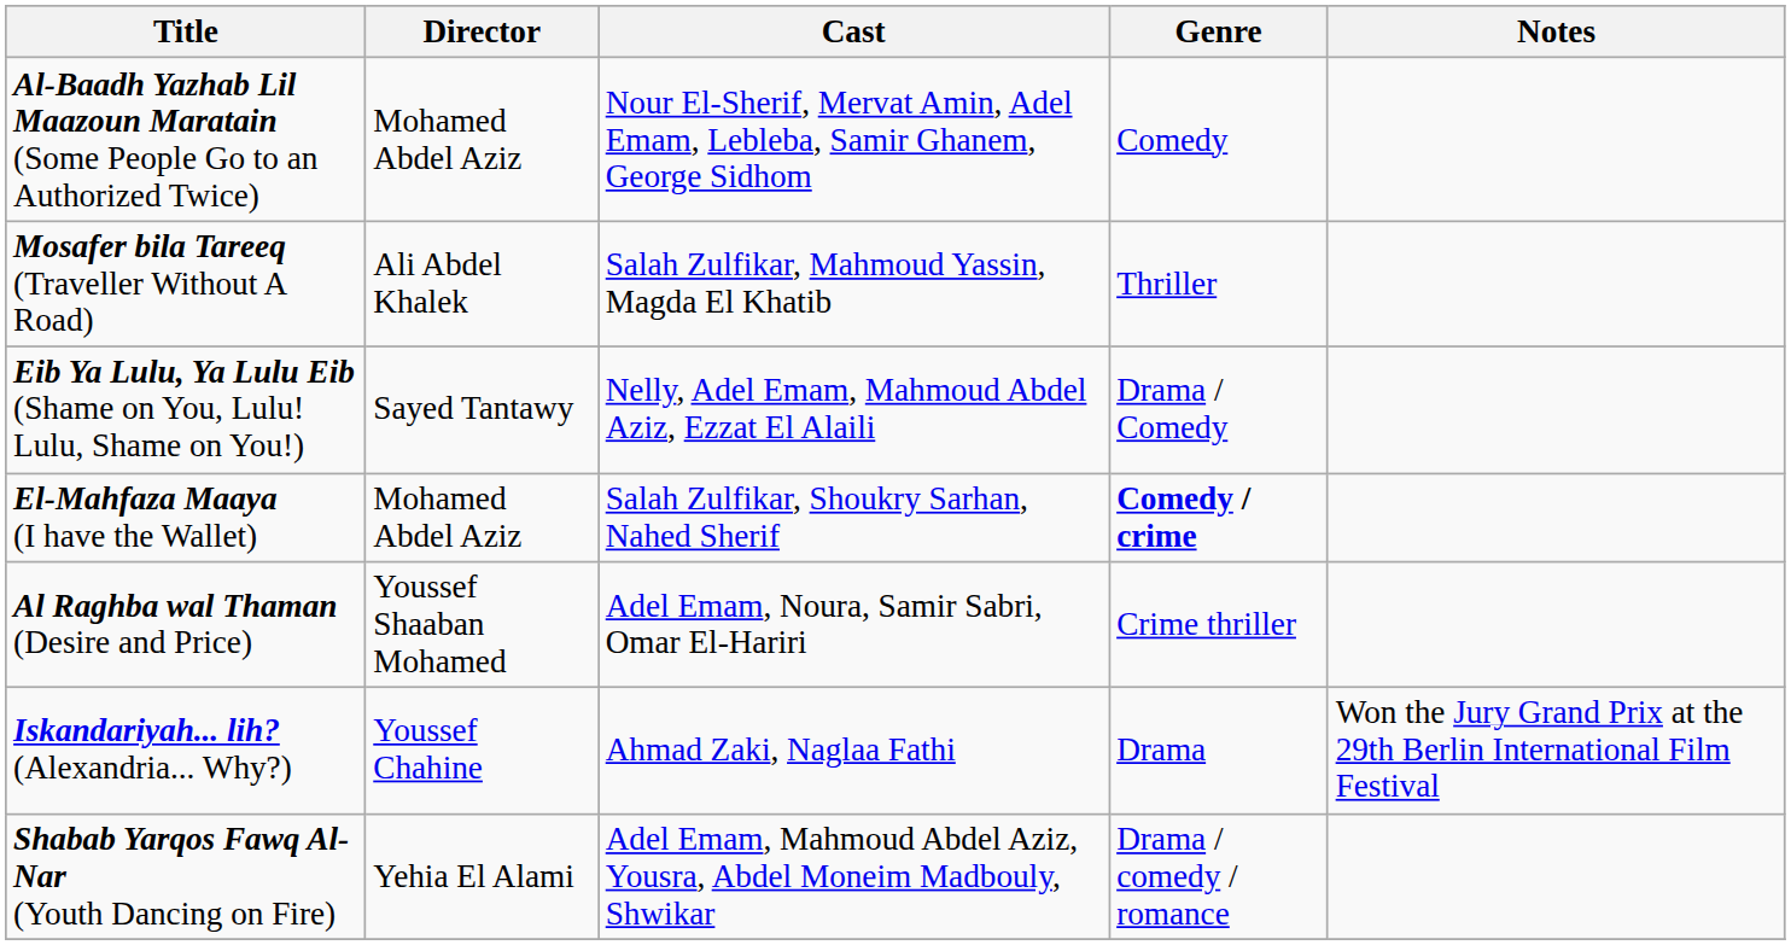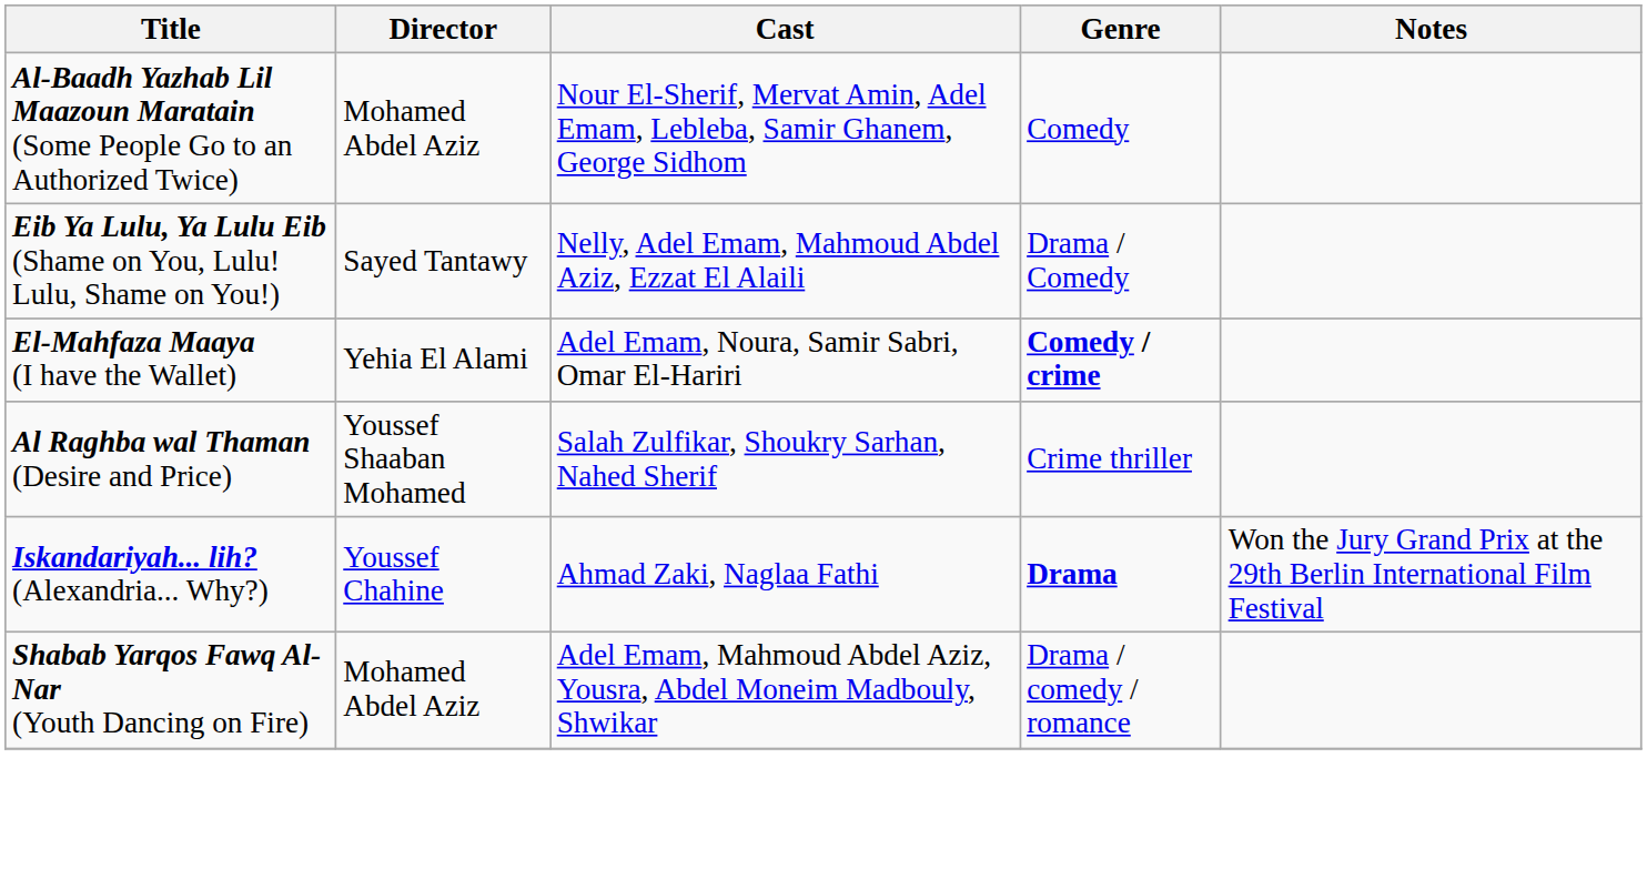 <table class="wikitable">
 <tr>
 <th>Title</th>
 <th>Director</th>
 <th>Cast</th>
 <th>Genre</th>
 <th>Notes</th>
 </tr>
 <tr>
 <td><strong><em>Al-Baadh Yazhab Lil Maazoun Maratain</em></strong><br>(Some People Go to an Authorized Twice)</td>
 <td>Mohamed Abdel Aziz</td>
 <td><a href='#'>Nour El-Sherif</a>, <a href='#'>Mervat Amin</a>, <a href='#'>Adel Emam</a>, <a href='#'>Lebleba</a>, <a href='#'>Samir Ghanem</a>, <a href='#'>George Sidhom</a></td>
 <td><a href='#'>Comedy</a></td>
 <td></td>
 </tr>
 <tr>
-<td><strong><em>Mosafer bila Tareeq</em></strong><br>(Traveller Without A Road)</td>
-<td>Ali Abdel Khalek</td>
-<td><a href='#'>Salah Zulfikar</a>, <a href='#'>Mahmoud Yassin</a>, Magda El Khatib</td>
-<td><a href='#'>Thriller</a></td>
-<td></td>
-</tr>
-<tr>
 <td><strong><em>Eib Ya Lulu, Ya Lulu Eib</em></strong><br>(Shame on You, Lulu! Lulu, Shame on You!)</td>
 <td>Sayed Tantawy</td>
 <td><a href='#'>Nelly</a>, <a href='#'>Adel Emam</a>, <a href='#'>Mahmoud Abdel Aziz</a>, <a href='#'>Ezzat El Alaili</a></td>
 <td><a href='#'>Drama</a> / <a href='#'>Comedy</a></td>
 <td></td>
 </tr>
 <tr>
 <td><strong><em>El-Mahfaza Maaya</em></strong><br>(I have the Wallet)</td>
-<td>Mohamed Abdel Aziz</td>
-<td><a href='#'>Salah Zulfikar</a>, <a href='#'>Shoukry Sarhan</a>, <a href='#'>Nahed Sherif</a></td>
+<td>Yehia El Alami</td>
+<td><a href='#'>Adel Emam</a>, Noura, Samir Sabri, Omar El-Hariri</td>
 <td><strong><a href='#'>Comedy</a> / <a href='#'>crime</a></strong></td>
 <td></td>
 </tr>
 <tr>
 <td><strong><em>Al Raghba wal Thaman</em></strong> (Desire and Price)</td>
 <td>Youssef Shaaban Mohamed</td>
-<td><a href='#'>Adel Emam</a>, Noura, Samir Sabri, Omar El-Hariri</td>
+<td><a href='#'>Salah Zulfikar</a>, <a href='#'>Shoukry Sarhan</a>, <a href='#'>Nahed Sherif</a></td>
 <td><a href='#'>Crime thriller</a></td>
 <td></td>
 </tr>
 <tr>
 <td><strong><em><a href='#'>Iskandariyah... lih?</a></em></strong><br>(Alexandria... Why?)</td>
 <td><a href='#'>Youssef Chahine</a></td>
 <td><a href='#'>Ahmad Zaki</a>, <a href='#'>Naglaa Fathi</a></td>
-<td><a href='#'>Drama</a></td>
+<td><strong><a href='#'>Drama</a></strong></td>
 <td>Won the <a href='#'>Jury Grand Prix</a> at the <a href='#'>29th Berlin International Film Festival</a></td>
 </tr>
 <tr>
 <td><strong><em>Shabab Yarqos Fawq Al-Nar </em></strong><br>(Youth Dancing on Fire)</td>
-<td>Yehia El Alami</td>
+<td>Mohamed Abdel Aziz</td>
 <td><a href='#'>Adel Emam</a>, Mahmoud Abdel Aziz, <a href='#'>Yousra</a>, <a href='#'>Abdel Moneim Madbouly</a>, <a href='#'>Shwikar</a></td>
 <td><a href='#'>Drama</a> / <a href='#'>comedy</a> / <a href='#'>romance</a></td>
 <td></td>
 </tr>
 <tr>
 </tr>
 </table>
